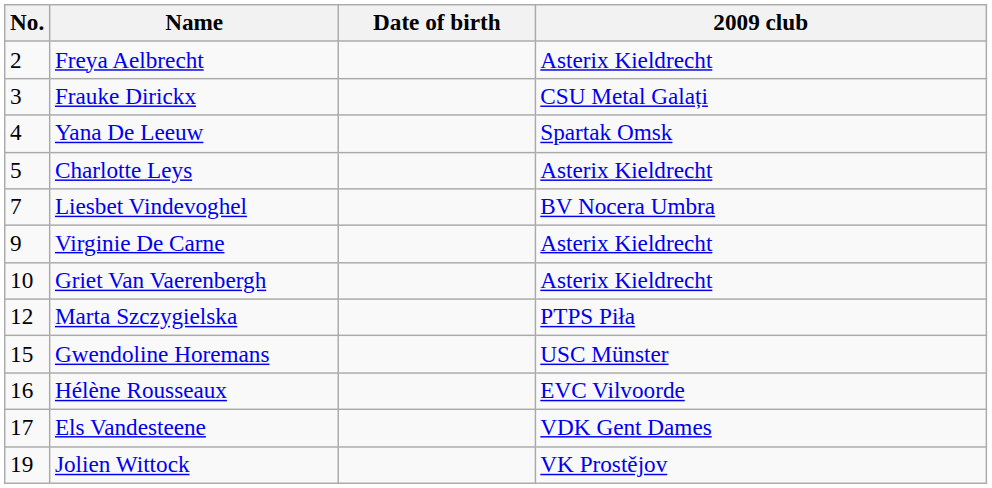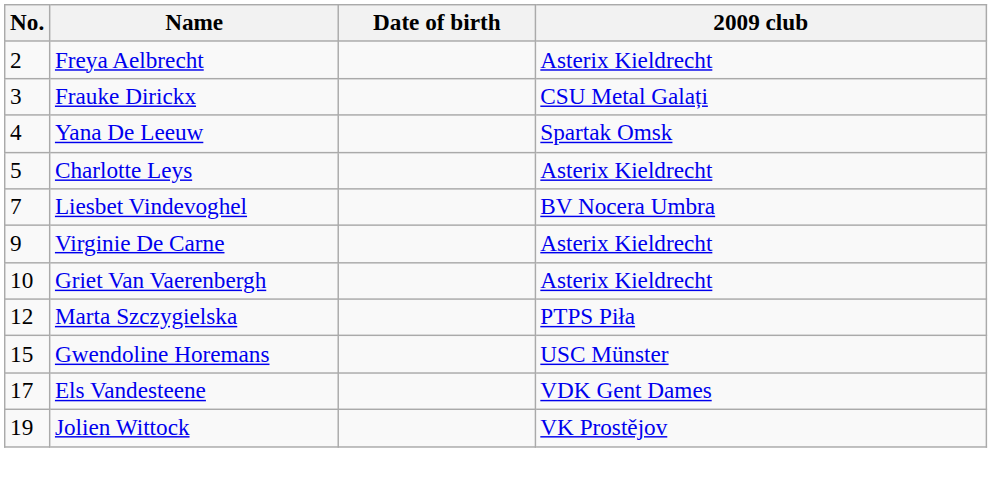 <table class=wikitable sortable style=font-size:100%; text-align:center;>
 <tr>
 <th>No.</th>
 <th style=width:12em>Name</th>
 <th style=width:8em>Date of birth</th>
 <th style=width:19em>2009 club</th>
 </tr>
 <tr>
 <td>2</td>
 <td><a href='#'>Freya Aelbrecht</a></td>
 <td></td>
 <td> <a href='#'>Asterix Kieldrecht</a></td>
 </tr>
 <tr>
 <td>3</td>
 <td><a href='#'>Frauke Dirickx</a></td>
 <td></td>
 <td> <a href='#'>CSU Metal Galați</a></td>
 </tr>
 <tr>
 <td>4</td>
 <td><a href='#'>Yana De Leeuw</a></td>
 <td></td>
 <td> <a href='#'>Spartak Omsk</a></td>
 </tr>
 <tr>
 <td>5</td>
 <td><a href='#'>Charlotte Leys</a></td>
 <td></td>
 <td> <a href='#'>Asterix Kieldrecht</a></td>
 </tr>
 <tr>
 <td>7</td>
 <td><a href='#'>Liesbet Vindevoghel</a></td>
 <td></td>
 <td> <a href='#'>BV Nocera Umbra</a></td>
 </tr>
 <tr>
 <td>9</td>
 <td><a href='#'>Virginie De Carne</a></td>
 <td></td>
 <td> <a href='#'>Asterix Kieldrecht</a></td>
 </tr>
 <tr>
 <td>10</td>
 <td><a href='#'>Griet Van Vaerenbergh</a></td>
 <td></td>
 <td> <a href='#'>Asterix Kieldrecht</a></td>
 </tr>
 <tr>
 <td>12</td>
 <td><a href='#'>Marta Szczygielska</a></td>
 <td></td>
 <td> <a href='#'>PTPS Piła</a></td>
 </tr>
 <tr>
 <td>15</td>
 <td><a href='#'>Gwendoline Horemans</a></td>
 <td></td>
 <td> <a href='#'>USC Münster</a></td>
 </tr>
 <tr>
-<td>16</td>
-<td><a href='#'>Hélène Rousseaux</a></td>
-<td></td>
-<td> <a href='#'>EVC Vilvoorde</a></td>
-</tr>
-<tr>
 <td>17</td>
 <td><a href='#'>Els Vandesteene</a></td>
 <td></td>
 <td> <a href='#'>VDK Gent Dames</a></td>
 </tr>
 <tr>
 <td>19</td>
 <td><a href='#'>Jolien Wittock</a></td>
 <td></td>
 <td> <a href='#'>VK Prostějov</a></td>
 </tr>
 </table>
